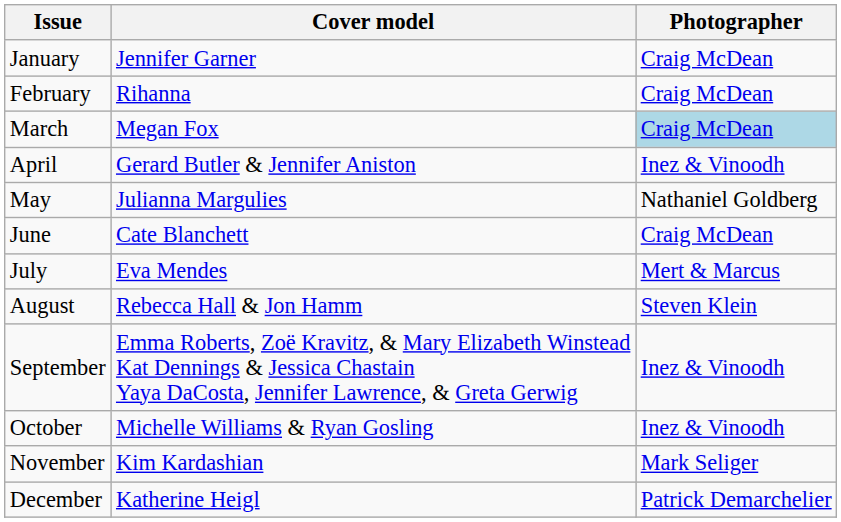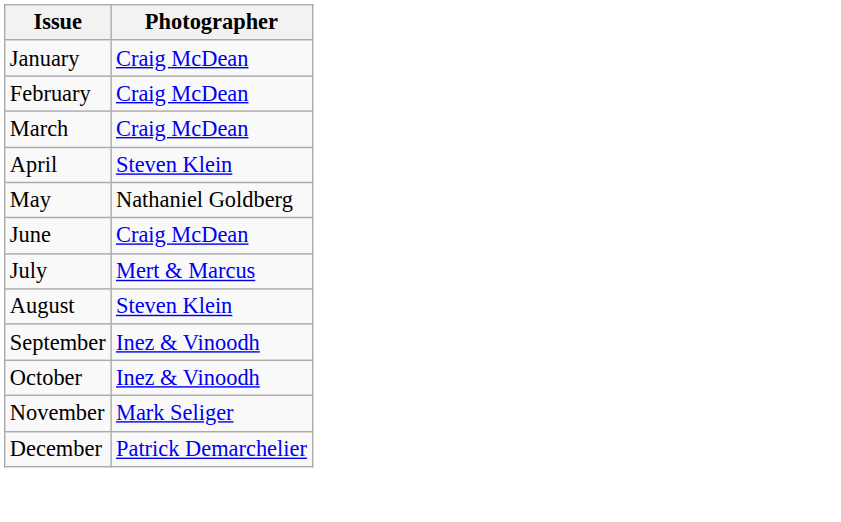 <table class="sortable wikitable">
 <tr>
 <th>Issue</th>
-<th>Cover model</th>
 <th>Photographer</th>
 </tr>
 <tr>
 <td>January</td>
-<td><a href='#'>Jennifer Garner</a></td>
 <td><a href='#'>Craig McDean</a></td>
 </tr>
 <tr>
 <td>February</td>
-<td><a href='#'>Rihanna</a></td>
 <td><a href='#'>Craig McDean</a></td>
 </tr>
 <tr>
 <td>March</td>
-<td><a href='#'>Megan Fox</a></td>
-<td style="background: lightblue;"><a href='#'>Craig McDean</a></td>
+<td><a href='#'>Craig McDean</a></td>
 </tr>
 <tr>
 <td>April</td>
-<td><a href='#'>Gerard Butler</a> & <a href='#'>Jennifer Aniston</a></td>
-<td><a href='#'>Inez & Vinoodh</a></td>
+<td><a href='#'>Steven Klein</a></td>
 </tr>
 <tr>
 <td>May</td>
-<td><a href='#'>Julianna Margulies</a></td>
 <td>Nathaniel Goldberg</td>
 </tr>
 <tr>
 <td>June</td>
-<td><a href='#'>Cate Blanchett</a></td>
 <td><a href='#'>Craig McDean</a></td>
 </tr>
 <tr>
 <td>July</td>
-<td><a href='#'>Eva Mendes</a></td>
 <td><a href='#'>Mert & Marcus</a></td>
 </tr>
 <tr>
 <td>August</td>
-<td><a href='#'>Rebecca Hall</a> & <a href='#'>Jon Hamm</a></td>
 <td><a href='#'>Steven Klein</a></td>
 </tr>
 <tr>
 <td>September</td>
-<td><a href='#'>Emma Roberts</a>, <a href='#'>Zoë Kravitz</a>, & <a href='#'>Mary Elizabeth Winstead</a><br><a href='#'>Kat Dennings</a> & <a href='#'>Jessica Chastain</a><br><a href='#'>Yaya DaCosta</a>, <a href='#'>Jennifer Lawrence</a>, & <a href='#'>Greta Gerwig</a></td>
 <td><a href='#'>Inez & Vinoodh</a></td>
 </tr>
 <tr>
 <td>October</td>
-<td><a href='#'>Michelle Williams</a> & <a href='#'>Ryan Gosling</a></td>
 <td><a href='#'>Inez & Vinoodh</a></td>
 </tr>
 <tr>
 <td>November</td>
-<td><a href='#'>Kim Kardashian</a></td>
 <td><a href='#'>Mark Seliger</a></td>
 </tr>
 <tr>
 <td>December</td>
-<td><a href='#'>Katherine Heigl</a></td>
 <td><a href='#'>Patrick Demarchelier</a></td>
 </tr>
 </table>
